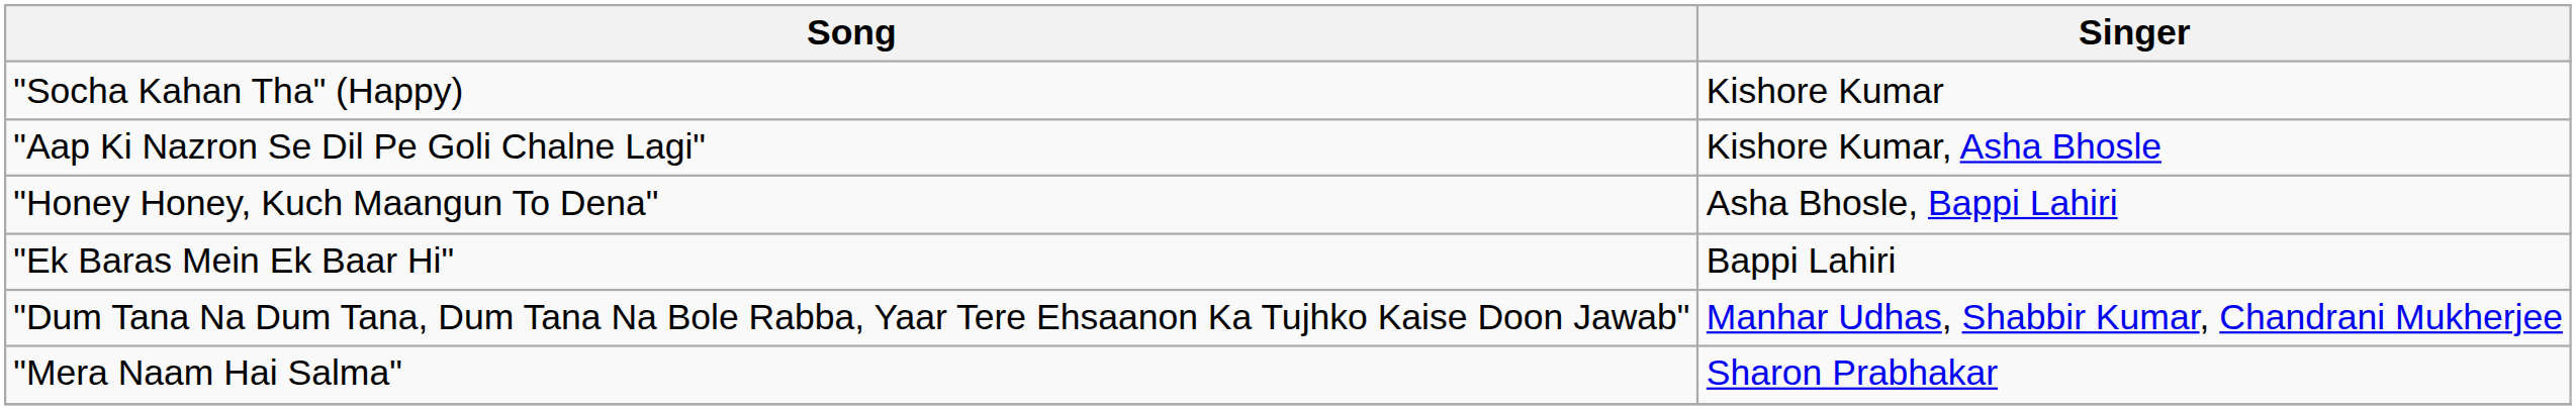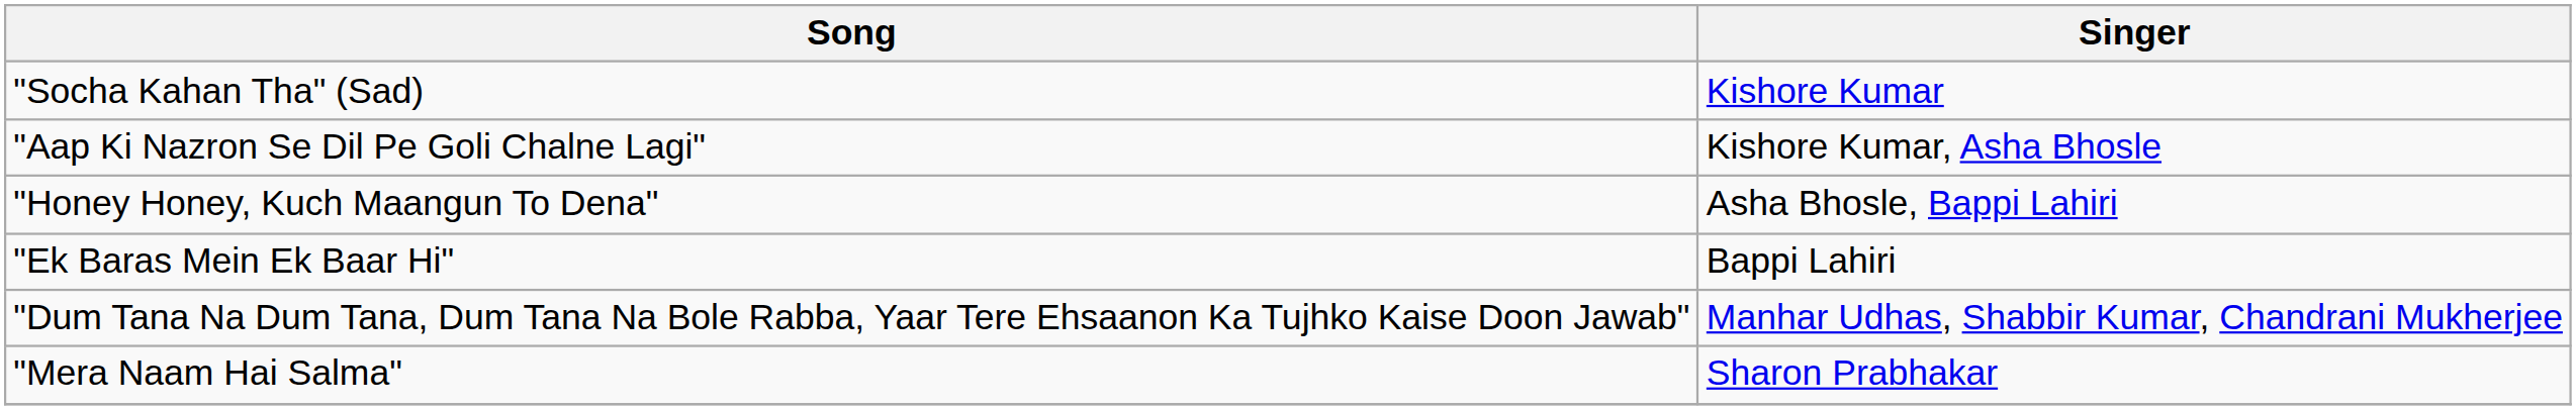 <table class="wikitable">
 <tr>
 <th>Song</th>
 <th>Singer</th>
 </tr>
 <tr>
-<td>"Socha Kahan Tha" (Happy)</td>
-<td>Kishore Kumar</td>
+<td>"Socha Kahan Tha" (Sad)</td>
+<td><a href='#'>Kishore Kumar</a></td>
 </tr>
 <tr>
 <td>"Aap Ki Nazron Se Dil Pe Goli Chalne Lagi"</td>
 <td>Kishore Kumar, <a href='#'>Asha Bhosle</a></td>
 </tr>
 <tr>
 <td>"Honey Honey, Kuch Maangun To Dena"</td>
 <td>Asha Bhosle, <a href='#'>Bappi Lahiri</a></td>
 </tr>
 <tr>
 <td>"Ek Baras Mein Ek Baar Hi"</td>
 <td>Bappi Lahiri</td>
 </tr>
 <tr>
 <td>"Dum Tana Na Dum Tana, Dum Tana Na Bole Rabba, Yaar Tere Ehsaanon Ka Tujhko Kaise Doon Jawab"</td>
 <td><a href='#'>Manhar Udhas</a>, <a href='#'>Shabbir Kumar</a>, <a href='#'>Chandrani Mukherjee</a></td>
 </tr>
 <tr>
 <td>"Mera Naam Hai Salma"</td>
 <td><a href='#'>Sharon Prabhakar</a></td>
 </tr>
 <tr>
 </tr>
 </table>
